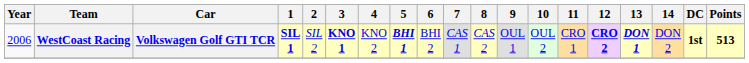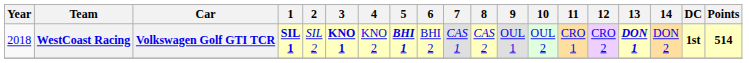 <table class="wikitable" style="text-align:center; font-size:85%">
 <tr>
 <th>Year</th>
 <th>Team</th>
 <th>Car</th>
 <th>1</th>
 <th>2</th>
 <th>3</th>
 <th>4</th>
 <th>5</th>
 <th>6</th>
 <th>7</th>
 <th>8</th>
 <th>9</th>
 <th>10</th>
 <th>11</th>
 <th>12</th>
 <th>13</th>
 <th>14</th>
 <th>DC</th>
 <th>Points</th>
 </tr>
 <tr>
-<td><a href='#'>2006</a></td>
+<td><a href='#'>2018</a></td>
 <th nowrap><a href='#'>WestCoast Racing</a></th>
 <th nowrap><a href='#'>Volkswagen Golf GTI TCR</a></th>
 <td style="background:#FFFFBF;"><strong><a href='#'>SIL<br>1</a></strong><br></td>
 <td style="background:#FFFFBF;"><em><a href='#'>SIL<br>2</a></em><br></td>
 <td style="background:#FFFFBF;"><strong><a href='#'>KNO<br>1</a></strong><br></td>
 <td style="background:#FFFFBF;"><a href='#'>KNO<br>2</a><br></td>
 <td style="background:#FFFFBF;"><strong><em><a href='#'>BHI<br>1</a></em></strong><br></td>
 <td style="background:#FFFFBF;"><a href='#'>BHI<br>2</a><br></td>
 <td style="background:#DFDFDF;"><em><a href='#'>CAS<br>1</a></em><br></td>
 <td style="background:#FFFFBF;"><em><a href='#'>CAS<br>2</a></em><br></td>
 <td style="background:#DFDFDF;"><a href='#'>OUL<br>1</a><br></td>
 <td style="background:#DFFFDF;"><a href='#'>OUL<br>2</a><br></td>
 <td style="background:#FFDF9F;"><a href='#'>CRO<br>1</a><br></td>
-<td style="background:#EFCFFF;"><strong><a href='#'>CRO<br>2</a><br></strong></td>
+<td style="background:#EFCFFF;"><a href='#'>CRO<br>2</a><br></td>
 <td style="background:#FFFFBF;"><strong><em><a href='#'>DON<br>1</a></em></strong><br></td>
 <td style="background:#FFDF9F;"><a href='#'>DON<br>2</a><br></td>
 <th style="background:#FFFFBF;">1st</th>
-<th style="background:#FFFFBF;">513</th>
+<th style="background:#FFFFBF;">514</th>
 </tr>
 <tr>
 </tr>
 </table>
